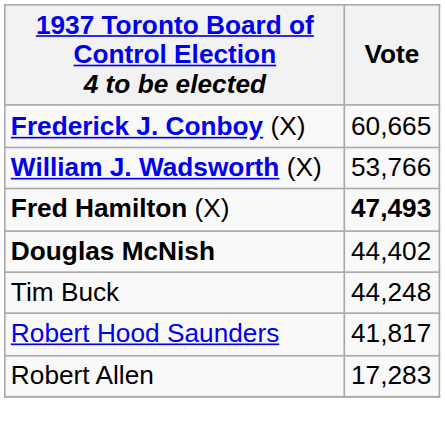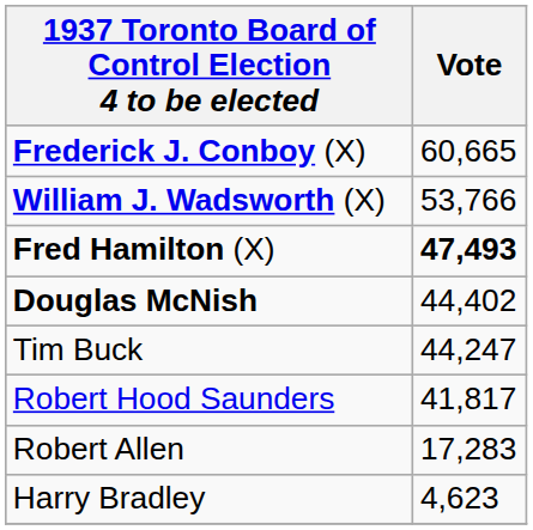 <table class="wikitable">
 <tr>
 <th bgcolor="#DDDDFF" width="200px"><a href='#'>1937 Toronto Board of Control Election</a>  <br> <em>4 to be elected</em> <br></th>
 <th bgcolor="#DDDDFF" width="50px">Vote</th>
 </tr>
 <tr>
 <td><strong><a href='#'>Frederick J. Conboy</a></strong> (X)</td>
 <td>60,665</td>
 </tr>
 <tr>
 <td><strong><a href='#'>William J. Wadsworth</a></strong> (X)</td>
 <td>53,766</td>
 </tr>
 <tr>
 <td><strong>Fred Hamilton</strong> (X)</td>
 <td><strong>47,493</strong></td>
 </tr>
 <tr>
 <td><strong>Douglas McNish</strong></td>
 <td>44,402</td>
 </tr>
 <tr>
 <td>Tim Buck</td>
-<td>44,248</td>
+<td>44,247</td>
 </tr>
 <tr>
 <td><a href='#'>Robert Hood Saunders</a></td>
 <td>41,817</td>
 </tr>
 <tr>
 <td>Robert Allen</td>
 <td>17,283</td>
 </tr>
 <tr>
+<td>Harry Bradley</td>
+<td>4,623</td>
+</tr>
+<tr>
 </tr>
 </table>
